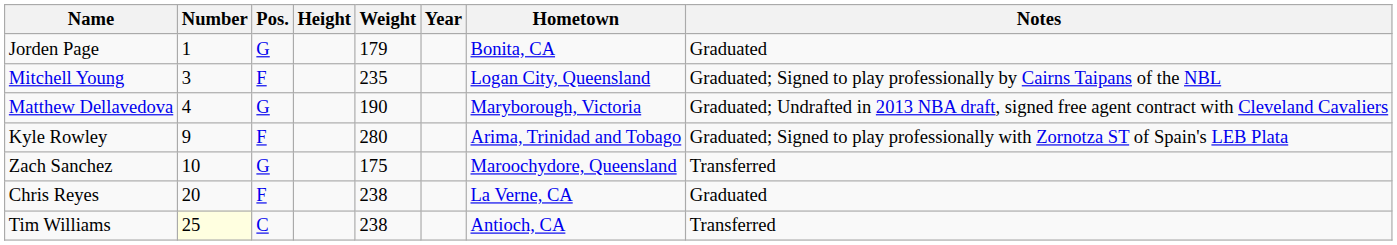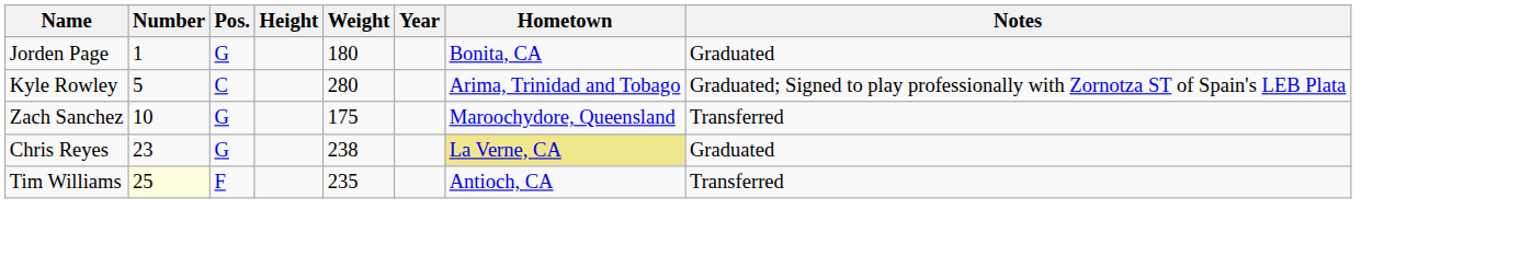 <table class="wikitable sortable">
 <tr>
 <th>Name</th>
 <th>Number</th>
 <th>Pos.</th>
 <th>Height</th>
 <th>Weight</th>
 <th>Year</th>
 <th>Hometown</th>
 <th class="unsortable">Notes</th>
 </tr>
 <tr>
 <td>Jorden Page</td>
 <td>1</td>
 <td><a href='#'>G</a></td>
 <td></td>
-<td>179</td>
+<td>180</td>
 <td></td>
 <td><a href='#'>Bonita, CA</a></td>
 <td>Graduated</td>
 </tr>
 <tr>
-<td><a href='#'>Mitchell Young</a></td>
-<td>3</td>
-<td><a href='#'>F</a></td>
-<td></td>
-<td>235</td>
-<td></td>
-<td><a href='#'>Logan City, Queensland</a></td>
-<td>Graduated; Signed to play professionally by <a href='#'>Cairns Taipans</a> of the <a href='#'>NBL</a></td>
-</tr>
-<tr>
-<td><a href='#'>Matthew Dellavedova</a></td>
-<td>4</td>
-<td><a href='#'>G</a></td>
-<td></td>
-<td>190</td>
-<td></td>
-<td><a href='#'>Maryborough, Victoria</a></td>
-<td>Graduated; Undrafted in <a href='#'>2013 NBA draft</a>, signed free agent contract with <a href='#'>Cleveland Cavaliers</a></td>
-</tr>
-<tr>
 <td>Kyle Rowley</td>
-<td>9</td>
-<td><a href='#'>F</a></td>
+<td>5</td>
+<td><a href='#'>C</a></td>
 <td></td>
 <td>280</td>
 <td></td>
 <td><a href='#'>Arima, Trinidad and Tobago</a></td>
 <td>Graduated; Signed to play professionally with <a href='#'>Zornotza ST</a> of Spain's <a href='#'>LEB Plata</a></td>
 </tr>
 <tr>
 <td>Zach Sanchez</td>
 <td>10</td>
 <td><a href='#'>G</a></td>
 <td></td>
 <td>175</td>
 <td></td>
 <td><a href='#'>Maroochydore, Queensland</a></td>
 <td>Transferred</td>
 </tr>
 <tr>
 <td>Chris Reyes</td>
-<td>20</td>
-<td><a href='#'>F</a></td>
+<td>23</td>
+<td><a href='#'>G</a></td>
 <td></td>
 <td>238</td>
 <td></td>
-<td><a href='#'>La Verne, CA</a></td>
+<td style="background: khaki;"><a href='#'>La Verne, CA</a></td>
 <td>Graduated</td>
 </tr>
 <tr>
 <td>Tim Williams</td>
 <td style="background: lightyellow;">25</td>
-<td><a href='#'>C</a></td>
+<td><a href='#'>F</a></td>
 <td></td>
-<td>238</td>
+<td>235</td>
 <td></td>
 <td><a href='#'>Antioch, CA</a></td>
 <td>Transferred</td>
 </tr>
 </table>
